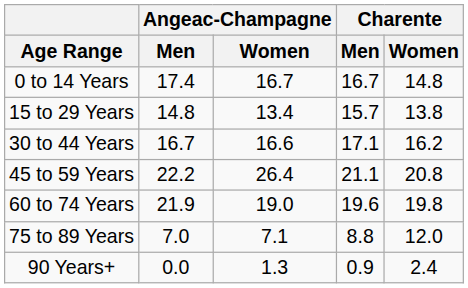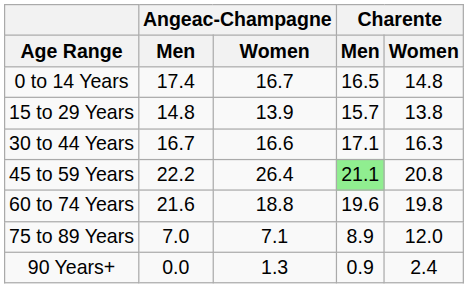 <table class="wikitable" style="text-align:center;">
 <tr>
 <th></th>
 <th colspan=2>Angeac-Champagne</th>
 <th colspan=2>Charente</th>
 </tr>
 <tr>
 <th>Age Range</th>
 <th>Men</th>
 <th>Women</th>
 <th>Men</th>
 <th>Women</th>
 </tr>
 <tr>
 <td>0 to 14 Years</td>
 <td>17.4</td>
 <td>16.7</td>
-<td>16.7</td>
+<td>16.5</td>
 <td>14.8</td>
 </tr>
 <tr>
 <td>15 to 29 Years</td>
 <td>14.8</td>
-<td>13.4</td>
+<td>13.9</td>
 <td>15.7</td>
 <td>13.8</td>
 </tr>
 <tr>
 <td>30 to 44 Years</td>
 <td>16.7</td>
 <td>16.6</td>
 <td>17.1</td>
-<td>16.2</td>
+<td>16.3</td>
 </tr>
 <tr>
 <td>45 to 59 Years</td>
 <td>22.2</td>
 <td>26.4</td>
-<td>21.1</td>
+<td style="background: lightgreen;">21.1</td>
 <td>20.8</td>
 </tr>
 <tr>
 <td>60 to 74 Years</td>
-<td>21.9</td>
-<td>19.0</td>
+<td>21.6</td>
+<td>18.8</td>
 <td>19.6</td>
 <td>19.8</td>
 </tr>
 <tr>
 <td>75 to 89 Years</td>
 <td>7.0</td>
 <td>7.1</td>
-<td>8.8</td>
+<td>8.9</td>
 <td>12.0</td>
 </tr>
 <tr>
 <td>90 Years+</td>
 <td>0.0</td>
 <td>1.3</td>
 <td>0.9</td>
 <td>2.4</td>
 </tr>
 </table>
